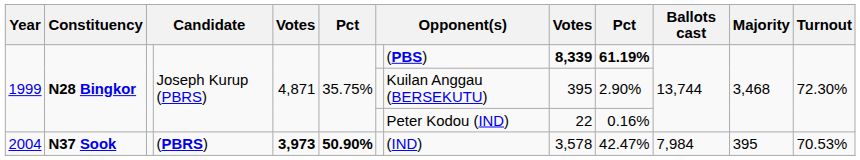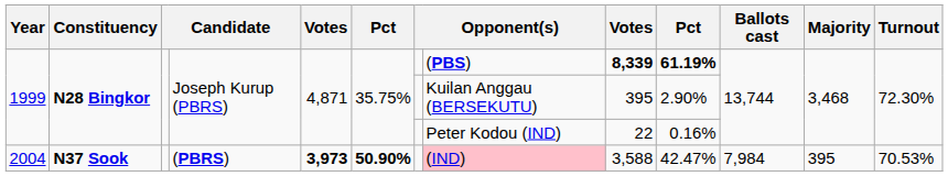 <table class="wikitable" style="margin:0.5em ; font-size:95%">
 <tr>
 <th>Year</th>
 <th>Constituency</th>
 <th colspan=2>Candidate</th>
 <th>Votes</th>
 <th>Pct</th>
 <th colspan=2>Opponent(s)</th>
 <th>Votes</th>
 <th>Pct</th>
 <th>Ballots cast</th>
 <th>Majority</th>
 <th>Turnout</th>
 </tr>
 <tr>
 <td rowspan=3><a href='#'>1999</a></td>
 <td rowspan=3><strong>N28 <a href='#'>Bingkor</a></strong></td>
 <td rowspan=3 ></td>
 <td rowspan=3>Joseph Kurup (<a href='#'>PBRS</a>)</td>
 <td rowspan=3 align="right">4,871</td>
 <td rowspan=3>35.75%</td>
 <td></td>
 <td> (<a href='#'><strong>PBS</strong></a>)</td>
 <td align="right"><strong>8,339</strong></td>
 <td><strong>61.19%</strong></td>
 <td rowspan=3>13,744</td>
 <td rowspan=3>3,468</td>
 <td rowspan=3>72.30%</td>
 </tr>
 <tr>
 <td></td>
 <td>Kuilan Anggau (<a href='#'>BERSEKUTU</a>)</td>
 <td align="right">395</td>
 <td>2.90%</td>
 </tr>
 <tr>
 <td></td>
 <td>Peter Kodou (<a href='#'>IND</a>)</td>
 <td align="right">22</td>
 <td align=right>0.16%</td>
 </tr>
 <tr>
 <td rowspan=2><a href='#'>2004</a></td>
 <td rowspan=2><strong>N37 <a href='#'>Sook</a></strong></td>
 <td rowspan=2 ></td>
 <td rowspan=2> (<a href='#'><strong>PBRS</strong></a>)</td>
 <td rowspan=2 align="right"><strong>3,973</strong></td>
 <td rowspan=2><strong>50.90%</strong></td>
 <td></td>
-<td> (<a href='#'>IND</a>)</td>
-<td align="right">3,578</td>
+<td style="background: pink;"> (<a href='#'>IND</a>)</td>
+<td align="right">3,588</td>
 <td>42.47%</td>
 <td rowspan=2>7,984</td>
 <td rowspan=2>395</td>
 <td rowspan=2>70.53%</td>
 </tr>
 </table>
